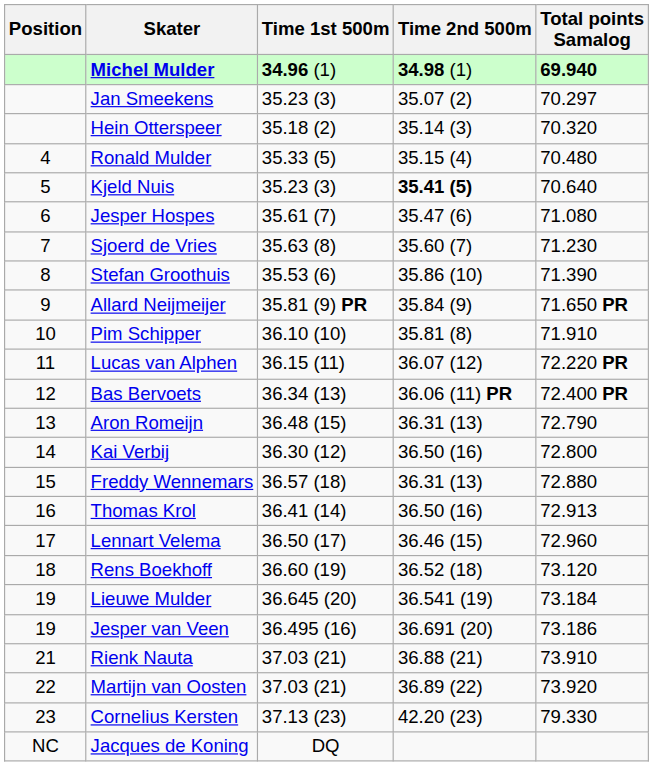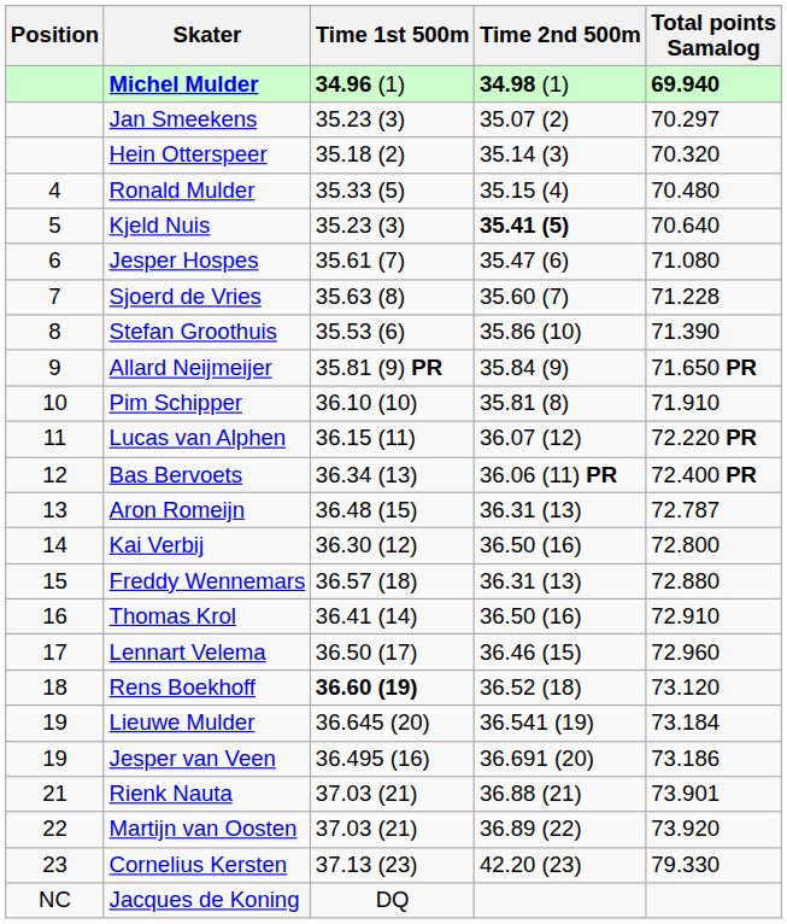 <table class="wikitable">
 <tr>
 <th>Position</th>
 <th>Skater</th>
 <th>Time 1st 500m</th>
 <th>Time 2nd 500m</th>
 <th>Total points <br> Samalog</th>
 </tr>
 <tr bgcolor=ccffcc>
 <td align="center"></td>
 <td><strong><a href='#'>Michel Mulder</a></strong></td>
 <td><strong>34.96</strong> (1)</td>
 <td><strong>34.98</strong> (1)</td>
 <td><strong>69.940</strong></td>
 </tr>
 <tr>
 <td align="center"></td>
 <td><a href='#'>Jan Smeekens</a></td>
 <td>35.23 (3)</td>
 <td>35.07 (2)</td>
 <td>70.297</td>
 </tr>
 <tr>
 <td align="center"></td>
 <td><a href='#'>Hein Otterspeer</a></td>
 <td>35.18 (2)</td>
 <td>35.14 (3)</td>
 <td>70.320</td>
 </tr>
 <tr>
 <td align="center">4</td>
 <td><a href='#'>Ronald Mulder</a></td>
 <td>35.33 (5)</td>
 <td>35.15 (4)</td>
 <td>70.480</td>
 </tr>
 <tr>
 <td align="center">5</td>
 <td><a href='#'>Kjeld Nuis</a></td>
 <td>35.23 (3)</td>
 <td><strong>35.41 (5)</strong></td>
 <td>70.640</td>
 </tr>
 <tr>
 <td align="center">6</td>
 <td><a href='#'>Jesper Hospes</a></td>
 <td>35.61 (7)</td>
 <td>35.47 (6)</td>
 <td>71.080</td>
 </tr>
 <tr>
 <td align="center">7</td>
 <td><a href='#'>Sjoerd de Vries</a></td>
 <td>35.63 (8)</td>
 <td>35.60 (7)</td>
-<td>71.230</td>
+<td>71.228</td>
 </tr>
 <tr>
 <td align="center">8</td>
 <td><a href='#'>Stefan Groothuis</a></td>
 <td>35.53 (6)</td>
 <td>35.86 (10)</td>
 <td>71.390</td>
 </tr>
 <tr>
 <td align="center">9</td>
 <td><a href='#'>Allard Neijmeijer</a></td>
 <td>35.81 (9) <strong>PR</strong></td>
 <td>35.84 (9)</td>
 <td>71.650 <strong>PR</strong></td>
 </tr>
 <tr>
 <td align="center">10</td>
 <td><a href='#'>Pim Schipper</a></td>
 <td>36.10 (10)</td>
 <td>35.81 (8)</td>
 <td>71.910</td>
 </tr>
 <tr>
 <td align="center">11</td>
 <td><a href='#'>Lucas van Alphen</a></td>
 <td>36.15 (11)</td>
 <td>36.07 (12)</td>
 <td>72.220 <strong>PR</strong></td>
 </tr>
 <tr>
 <td align="center">12</td>
 <td><a href='#'>Bas Bervoets</a></td>
 <td>36.34 (13)</td>
 <td>36.06 (11) <strong>PR</strong></td>
 <td>72.400 <strong>PR</strong></td>
 </tr>
 <tr>
 <td align="center">13</td>
 <td><a href='#'>Aron Romeijn</a></td>
 <td>36.48 (15)</td>
 <td>36.31 (13)</td>
-<td>72.790</td>
+<td>72.787</td>
 </tr>
 <tr>
 <td align="center">14</td>
 <td><a href='#'>Kai Verbij</a></td>
 <td>36.30 (12)</td>
 <td>36.50 (16)</td>
 <td>72.800</td>
 </tr>
 <tr>
 <td align="center">15</td>
 <td><a href='#'>Freddy Wennemars</a></td>
 <td>36.57 (18)</td>
 <td>36.31 (13)</td>
 <td>72.880</td>
 </tr>
 <tr>
 <td align="center">16</td>
 <td><a href='#'>Thomas Krol</a></td>
 <td>36.41 (14)</td>
 <td>36.50 (16)</td>
-<td>72.913</td>
+<td>72.910</td>
 </tr>
 <tr>
 <td align="center">17</td>
 <td><a href='#'>Lennart Velema</a></td>
 <td>36.50 (17)</td>
 <td>36.46 (15)</td>
 <td>72.960</td>
 </tr>
 <tr>
 <td align="center">18</td>
 <td><a href='#'>Rens Boekhoff</a></td>
-<td>36.60 (19)</td>
+<td><strong>36.60 (19)</strong></td>
 <td>36.52 (18)</td>
 <td>73.120</td>
 </tr>
 <tr>
 <td align="center">19</td>
 <td><a href='#'>Lieuwe Mulder</a></td>
 <td>36.645 (20)</td>
 <td>36.541 (19)</td>
 <td>73.184</td>
 </tr>
 <tr>
 <td align="center">19</td>
 <td><a href='#'>Jesper van Veen</a></td>
 <td>36.495 (16)</td>
 <td>36.691 (20)</td>
 <td>73.186</td>
 </tr>
 <tr>
 <td align="center">21</td>
 <td><a href='#'>Rienk Nauta</a></td>
 <td>37.03 (21)</td>
 <td>36.88 (21)</td>
-<td>73.910</td>
+<td>73.901</td>
 </tr>
 <tr>
 <td align="center">22</td>
 <td><a href='#'>Martijn van Oosten</a></td>
 <td>37.03 (21)</td>
 <td>36.89 (22)</td>
 <td>73.920</td>
 </tr>
 <tr>
 <td align="center">23</td>
 <td><a href='#'>Cornelius Kersten</a></td>
 <td>37.13 (23)</td>
 <td>42.20 (23)</td>
 <td>79.330</td>
 </tr>
 <tr>
 <td align="center">NC</td>
 <td><a href='#'>Jacques de Koning</a></td>
 <td align="center">DQ </td>
 <td></td>
 <td></td>
 </tr>
 </table>
